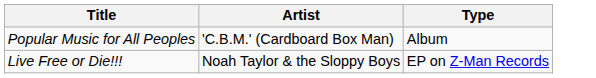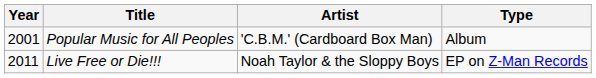 <table class="wikitable">
 <tr>
+<th>Year</th>
 <th>Title</th>
 <th>Artist</th>
 <th>Type</th>
 </tr>
 <tr>
+<td>2001</td>
 <td><em>Popular Music for All Peoples</em></td>
 <td>'C.B.M.' (Cardboard Box Man)</td>
 <td>Album</td>
 </tr>
 <tr>
+<td>2011</td>
 <td><em>Live Free or Die!!!</em></td>
 <td>Noah Taylor & the Sloppy Boys</td>
 <td>EP on <a href='#'>Z-Man Records</a></td>
 </tr>
 </table>
